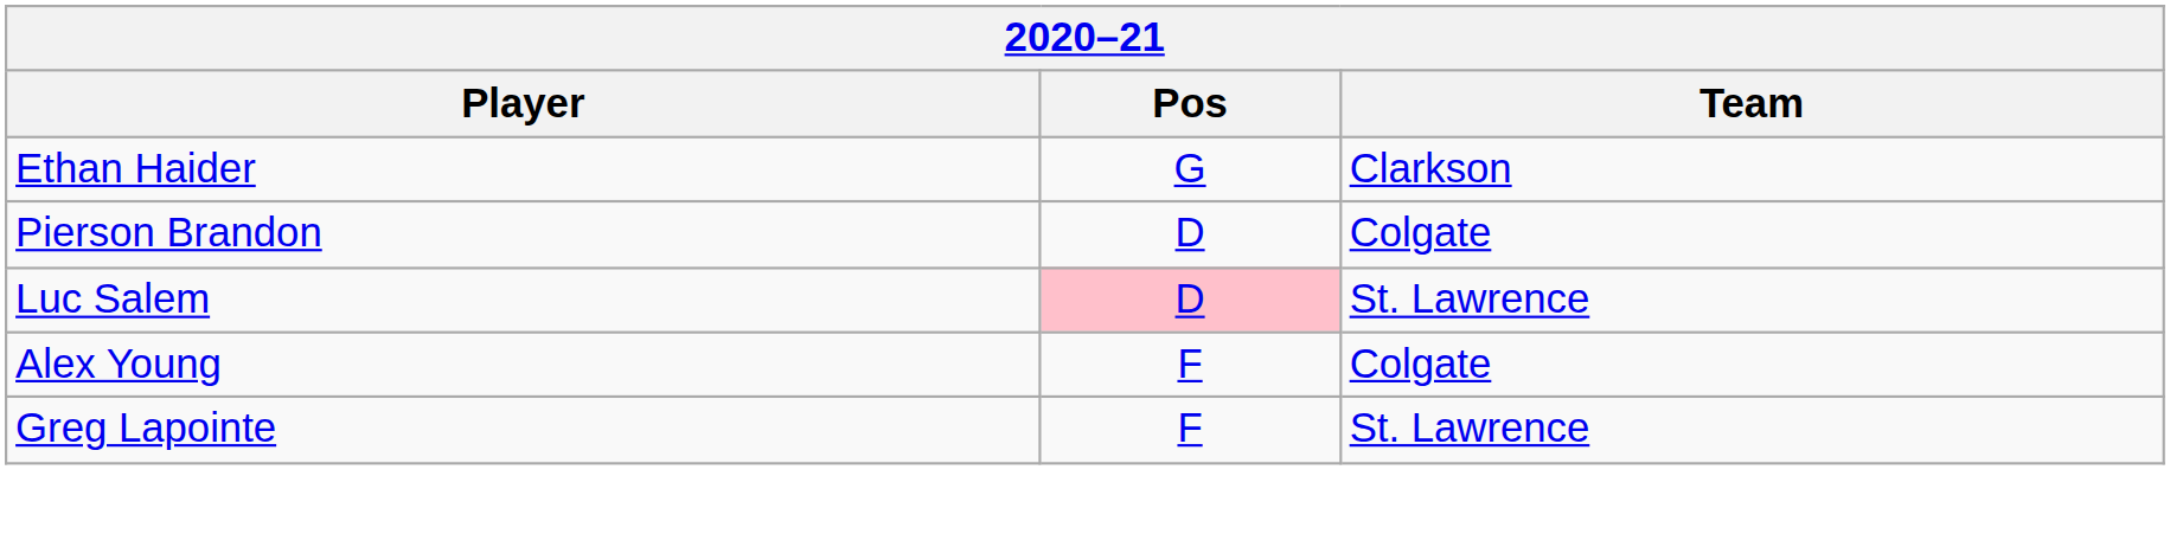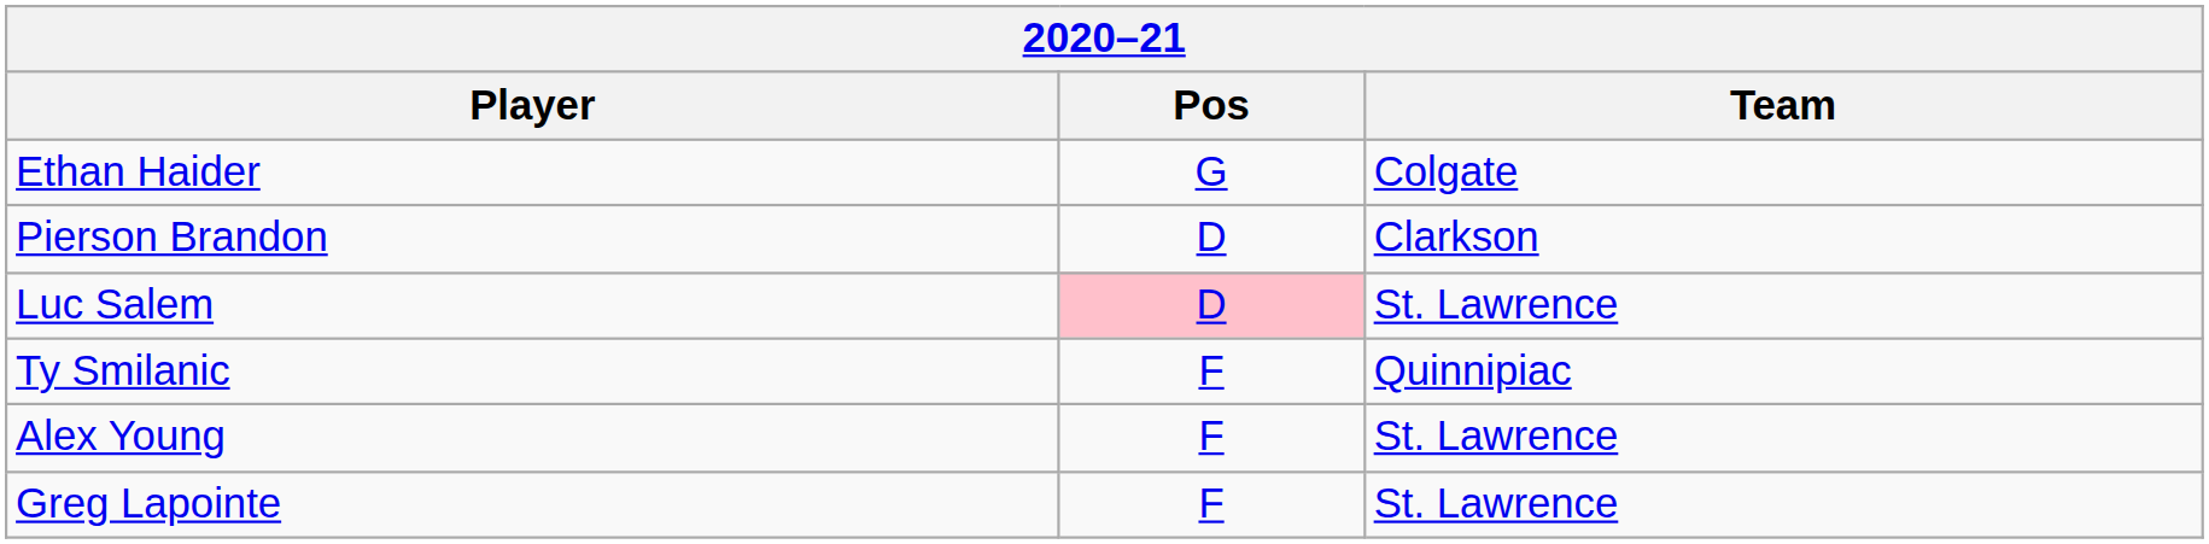 <table class="wikitable" width=95%>
 <tr>
 <th colspan=3><a href='#'>2020–21</a></th>
 </tr>
 <tr>
 <th>Player</th>
 <th>Pos</th>
 <th>Team</th>
 </tr>
 <tr>
 <td><a href='#'>Ethan Haider</a></td>
 <td align=center><a href='#'>G</a></td>
-<td><a href='#'>Clarkson</a></td>
+<td><a href='#'>Colgate</a></td>
 </tr>
 <tr>
 <td><a href='#'>Pierson Brandon</a></td>
 <td align=center><a href='#'>D</a></td>
-<td><a href='#'>Colgate</a></td>
+<td><a href='#'>Clarkson</a></td>
 </tr>
 <tr>
 <td><a href='#'>Luc Salem</a></td>
 <td align=center style="background: pink;"><a href='#'>D</a></td>
 <td><a href='#'>St. Lawrence</a></td>
 </tr>
 <tr>
+<td><a href='#'>Ty Smilanic</a></td>
+<td align=center><a href='#'>F</a></td>
+<td><a href='#'>Quinnipiac</a></td>
+</tr>
+<tr>
 <td><a href='#'>Alex Young</a></td>
 <td align=center><a href='#'>F</a></td>
-<td><a href='#'>Colgate</a></td>
+<td><a href='#'>St. Lawrence</a></td>
 </tr>
 <tr>
 <td><a href='#'>Greg Lapointe</a></td>
 <td align=center><a href='#'>F</a></td>
 <td><a href='#'>St. Lawrence</a></td>
 </tr>
 </table>
